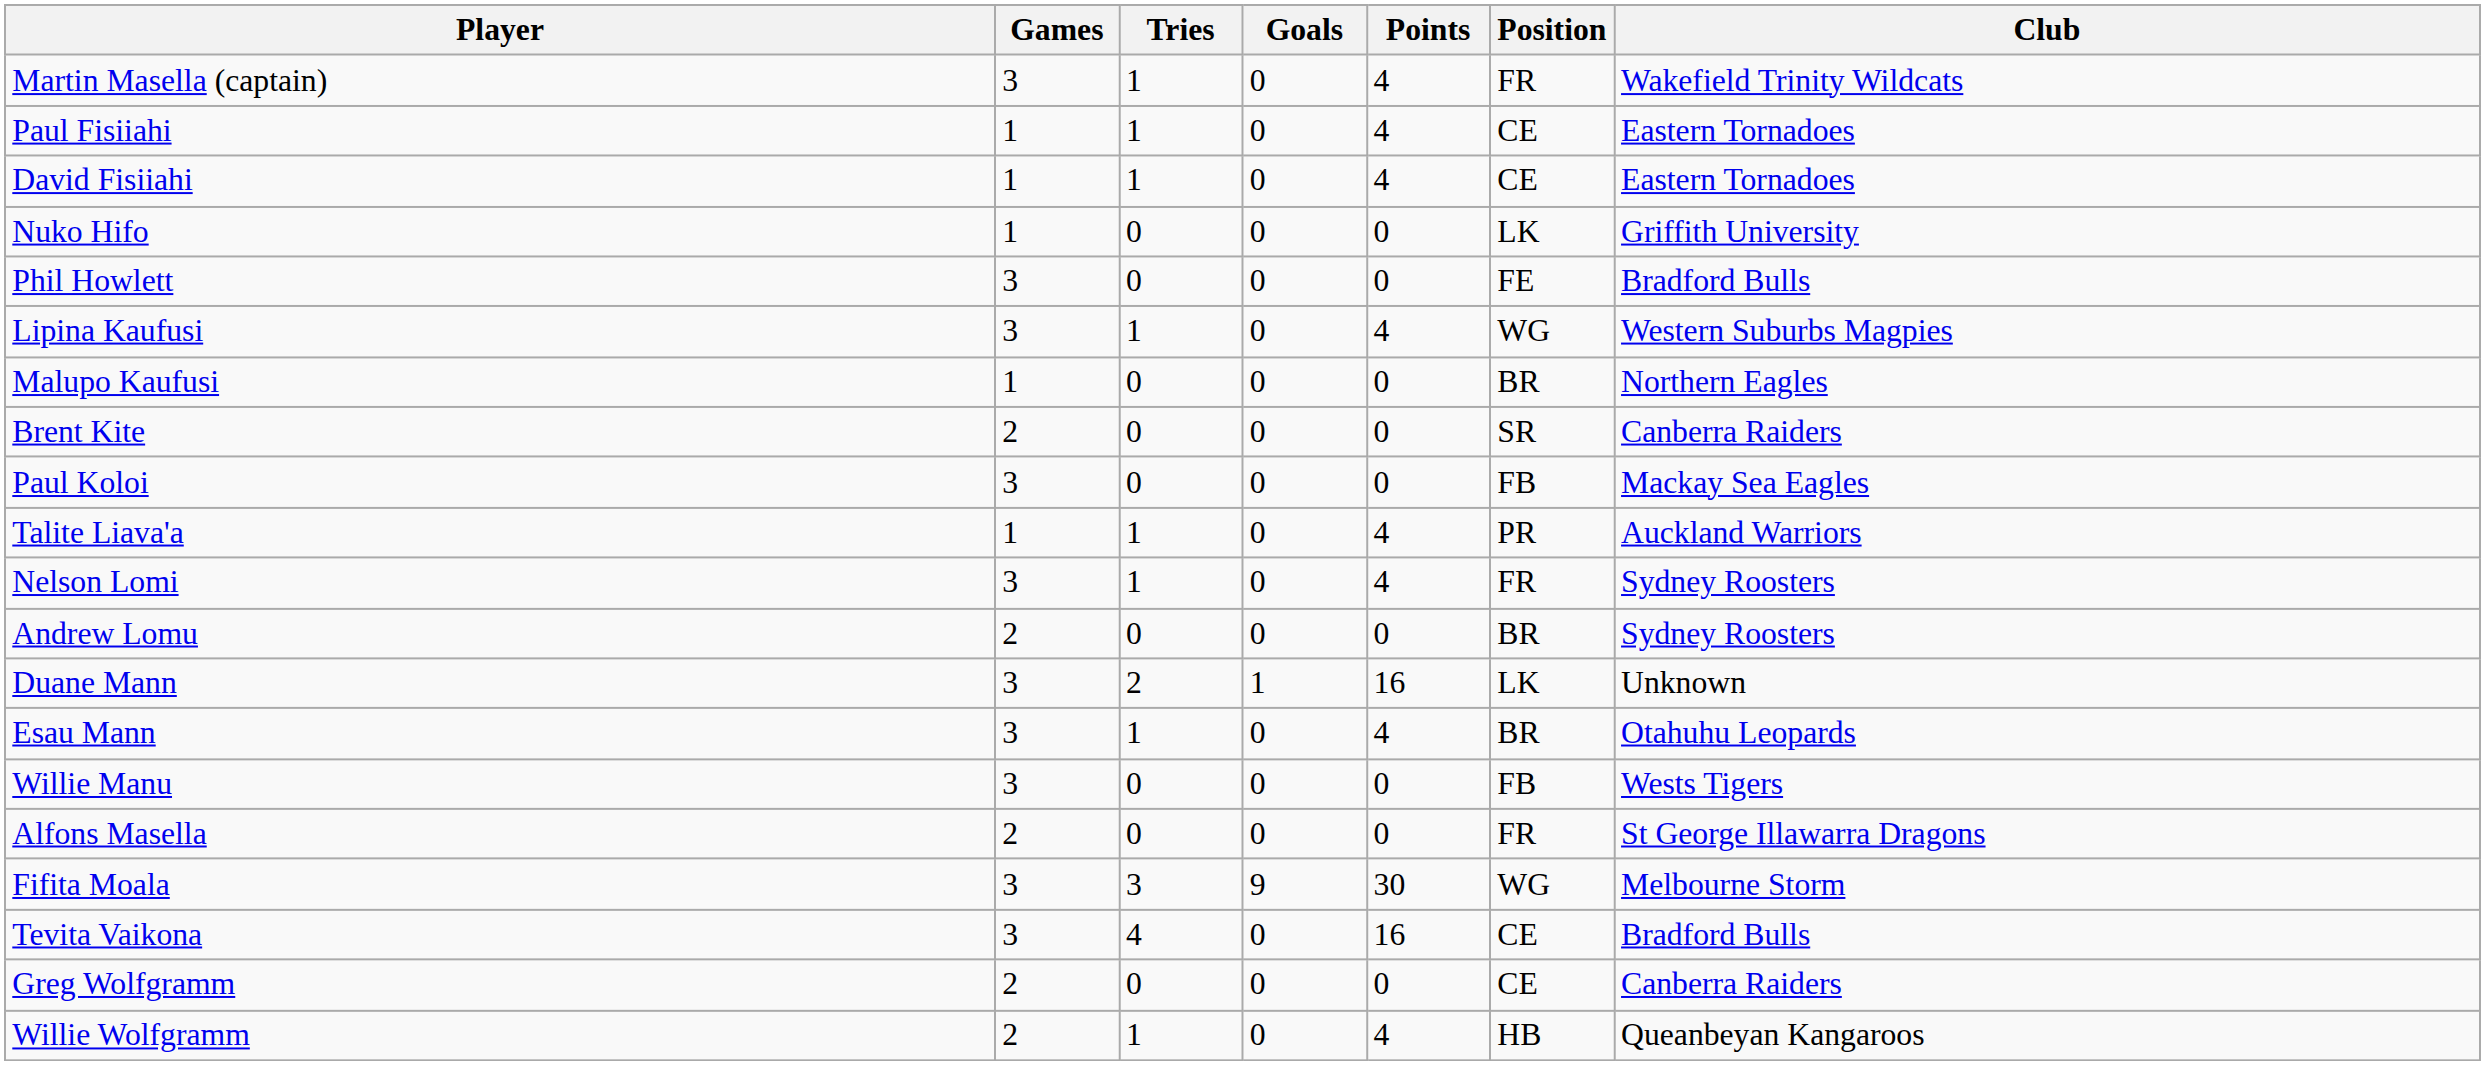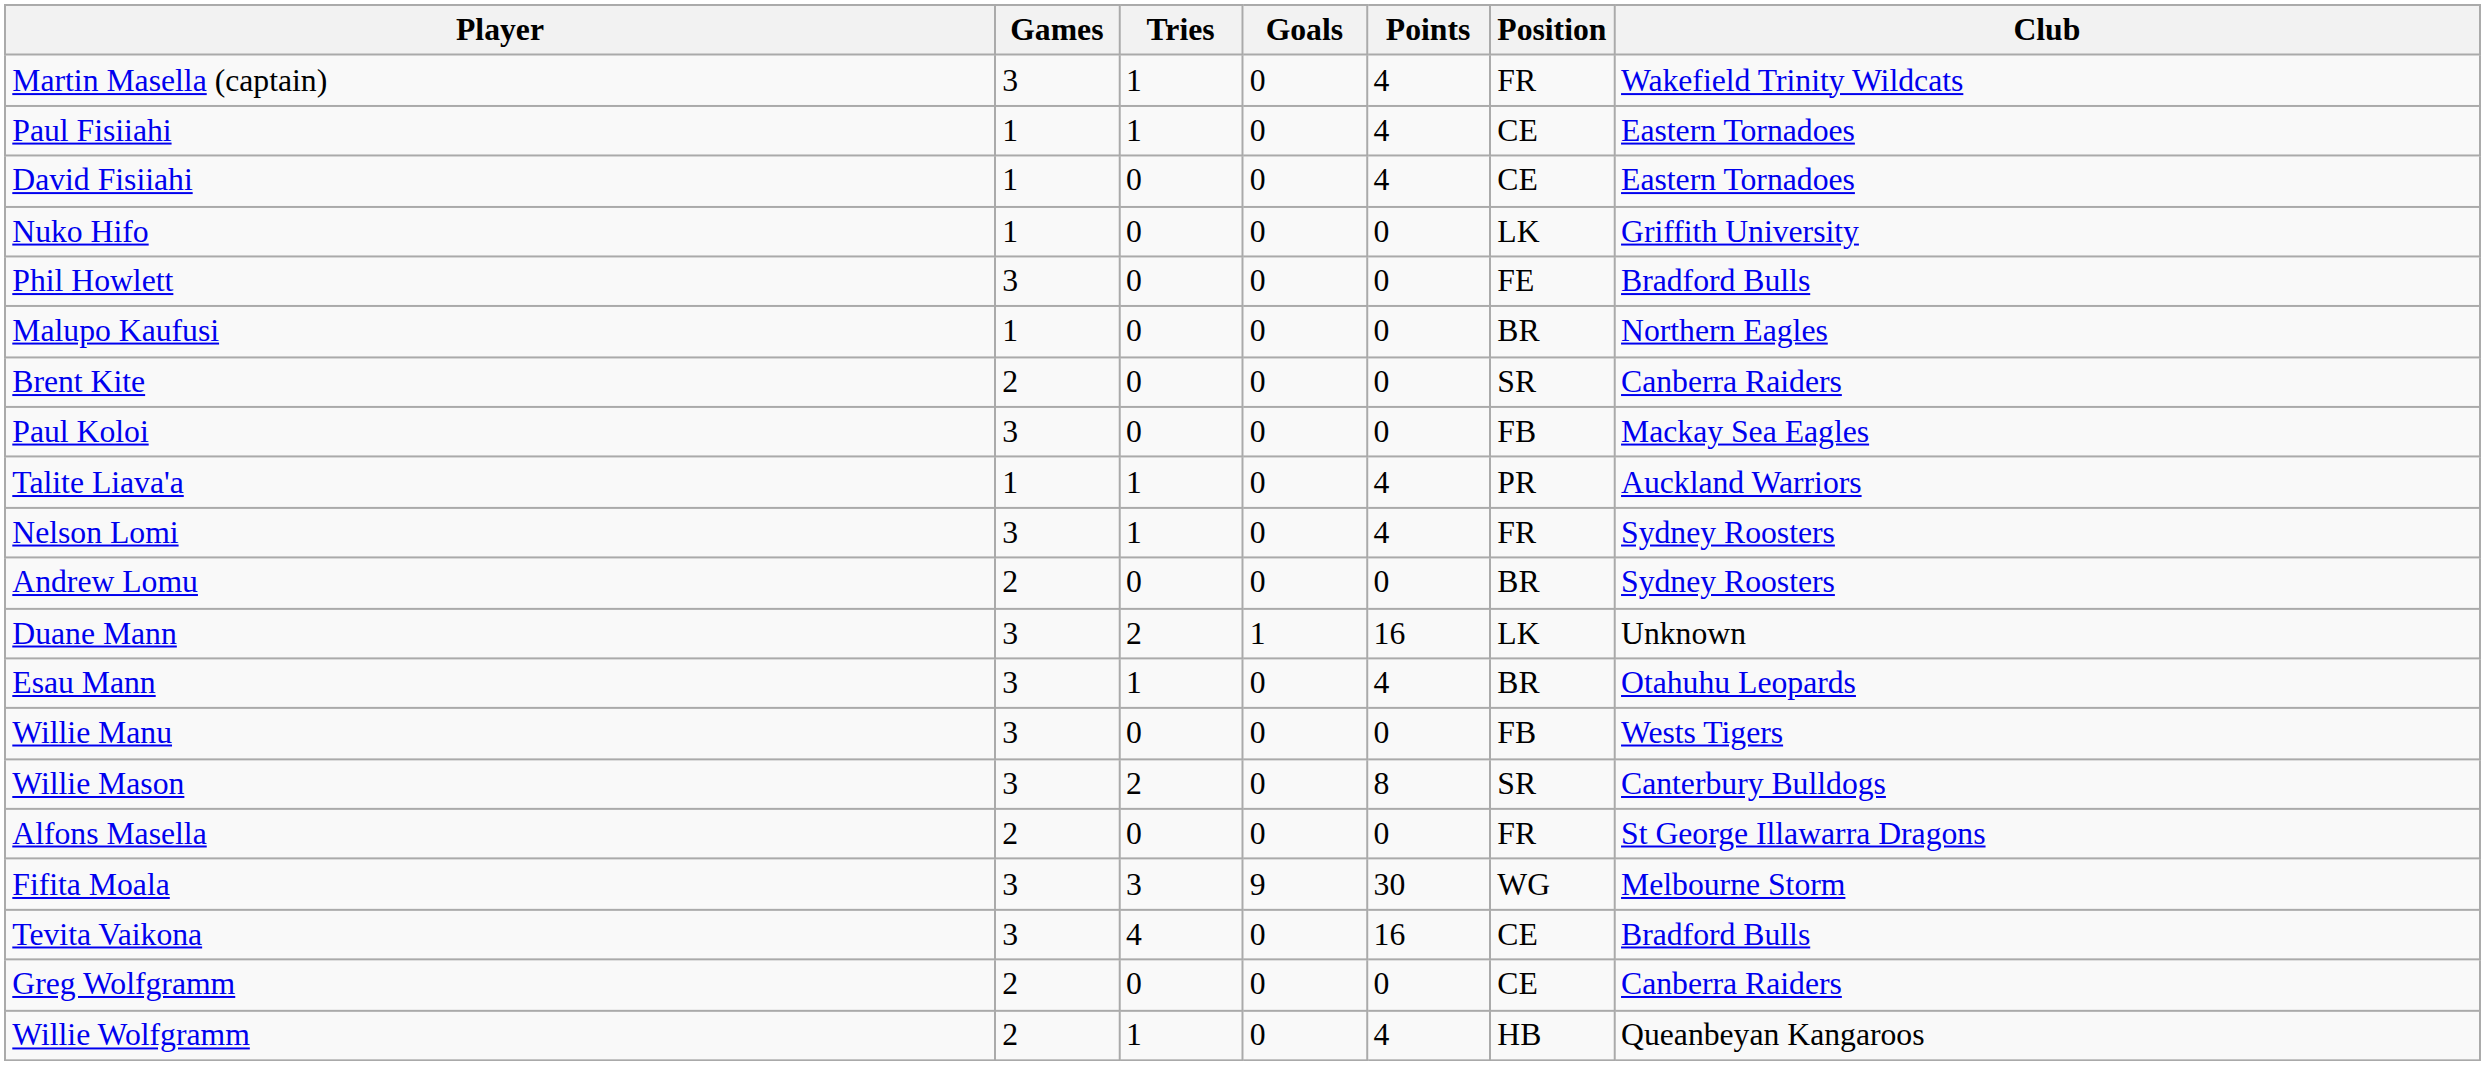 <table class="wikitable">
 <tr bgcolor=#FFFFFF>
 <th !width=25%>Player</th>
 <th width=5%>Games</th>
 <th width=5%>Tries</th>
 <th width=5%>Goals</th>
 <th width=5%>Points</th>
 <th width=5%>Position</th>
 <th width=35%>Club</th>
 </tr>
 <tr>
 <td><a href='#'>Martin Masella</a> (captain)</td>
 <td>3</td>
 <td>1</td>
 <td>0</td>
 <td>4</td>
 <td>FR</td>
 <td><a href='#'>Wakefield Trinity Wildcats</a></td>
 </tr>
 <tr>
 <td><a href='#'>Paul Fisiiahi</a></td>
 <td>1</td>
 <td>1</td>
 <td>0</td>
 <td>4</td>
 <td>CE</td>
 <td><a href='#'>Eastern Tornadoes</a></td>
 </tr>
 <tr>
 <td><a href='#'>David Fisiiahi</a></td>
 <td>1</td>
-<td>1</td>
+<td>0</td>
 <td>0</td>
 <td>4</td>
 <td>CE</td>
 <td><a href='#'>Eastern Tornadoes</a></td>
 </tr>
 <tr>
 <td><a href='#'>Nuko Hifo</a></td>
 <td>1</td>
 <td>0</td>
 <td>0</td>
 <td>0</td>
 <td>LK</td>
 <td><a href='#'>Griffith University</a></td>
 </tr>
 <tr>
 <td><a href='#'>Phil Howlett</a></td>
 <td>3</td>
 <td>0</td>
 <td>0</td>
 <td>0</td>
 <td>FE</td>
 <td><a href='#'>Bradford Bulls</a></td>
-</tr>
-<tr>
-<td><a href='#'>Lipina Kaufusi</a></td>
-<td>3</td>
-<td>1</td>
-<td>0</td>
-<td>4</td>
-<td>WG</td>
-<td><a href='#'>Western Suburbs Magpies</a></td>
 </tr>
 <tr>
 <td><a href='#'>Malupo Kaufusi</a></td>
 <td>1</td>
 <td>0</td>
 <td>0</td>
 <td>0</td>
 <td>BR</td>
 <td><a href='#'>Northern Eagles</a></td>
 </tr>
 <tr>
 <td><a href='#'>Brent Kite</a></td>
 <td>2</td>
 <td>0</td>
 <td>0</td>
 <td>0</td>
 <td>SR</td>
 <td><a href='#'>Canberra Raiders</a></td>
 </tr>
 <tr>
 <td><a href='#'>Paul Koloi</a></td>
 <td>3</td>
 <td>0</td>
 <td>0</td>
 <td>0</td>
 <td>FB</td>
 <td><a href='#'>Mackay Sea Eagles</a></td>
 </tr>
 <tr>
 <td><a href='#'>Talite Liava'a</a></td>
 <td>1</td>
 <td>1</td>
 <td>0</td>
 <td>4</td>
 <td>PR</td>
 <td><a href='#'>Auckland Warriors</a></td>
 </tr>
 <tr>
 <td><a href='#'>Nelson Lomi</a></td>
 <td>3</td>
 <td>1</td>
 <td>0</td>
 <td>4</td>
 <td>FR</td>
 <td><a href='#'>Sydney Roosters</a></td>
 </tr>
 <tr>
 <td><a href='#'>Andrew Lomu</a></td>
 <td>2</td>
 <td>0</td>
 <td>0</td>
 <td>0</td>
 <td>BR</td>
 <td><a href='#'>Sydney Roosters</a></td>
 </tr>
 <tr>
 <td><a href='#'>Duane Mann</a></td>
 <td>3</td>
 <td>2</td>
 <td>1</td>
 <td>16</td>
 <td>LK</td>
 <td>Unknown</td>
 </tr>
 <tr>
 <td><a href='#'>Esau Mann</a></td>
 <td>3</td>
 <td>1</td>
 <td>0</td>
 <td>4</td>
 <td>BR</td>
 <td><a href='#'>Otahuhu Leopards</a></td>
 </tr>
 <tr>
 <td><a href='#'>Willie Manu</a></td>
 <td>3</td>
 <td>0</td>
 <td>0</td>
 <td>0</td>
 <td>FB</td>
 <td><a href='#'>Wests Tigers</a></td>
 </tr>
 <tr>
+<td><a href='#'>Willie Mason</a></td>
+<td>3</td>
+<td>2</td>
+<td>0</td>
+<td>8</td>
+<td>SR</td>
+<td><a href='#'>Canterbury Bulldogs</a></td>
+</tr>
+<tr>
 <td><a href='#'>Alfons Masella</a></td>
 <td>2</td>
 <td>0</td>
 <td>0</td>
 <td>0</td>
 <td>FR</td>
 <td><a href='#'>St George Illawarra Dragons</a></td>
 </tr>
 <tr>
 <td><a href='#'>Fifita Moala</a></td>
 <td>3</td>
 <td>3</td>
 <td>9</td>
 <td>30</td>
 <td>WG</td>
 <td><a href='#'>Melbourne Storm</a></td>
 </tr>
 <tr>
 <td><a href='#'>Tevita Vaikona</a></td>
 <td>3</td>
 <td>4</td>
 <td>0</td>
 <td>16</td>
 <td>CE</td>
 <td><a href='#'>Bradford Bulls</a></td>
 </tr>
 <tr>
 <td><a href='#'>Greg Wolfgramm</a></td>
 <td>2</td>
 <td>0</td>
 <td>0</td>
 <td>0</td>
 <td>CE</td>
 <td><a href='#'>Canberra Raiders</a></td>
 </tr>
 <tr>
 <td><a href='#'>Willie Wolfgramm</a></td>
 <td>2</td>
 <td>1</td>
 <td>0</td>
 <td>4</td>
 <td>HB</td>
 <td>Queanbeyan Kangaroos</td>
 </tr>
 </table>
